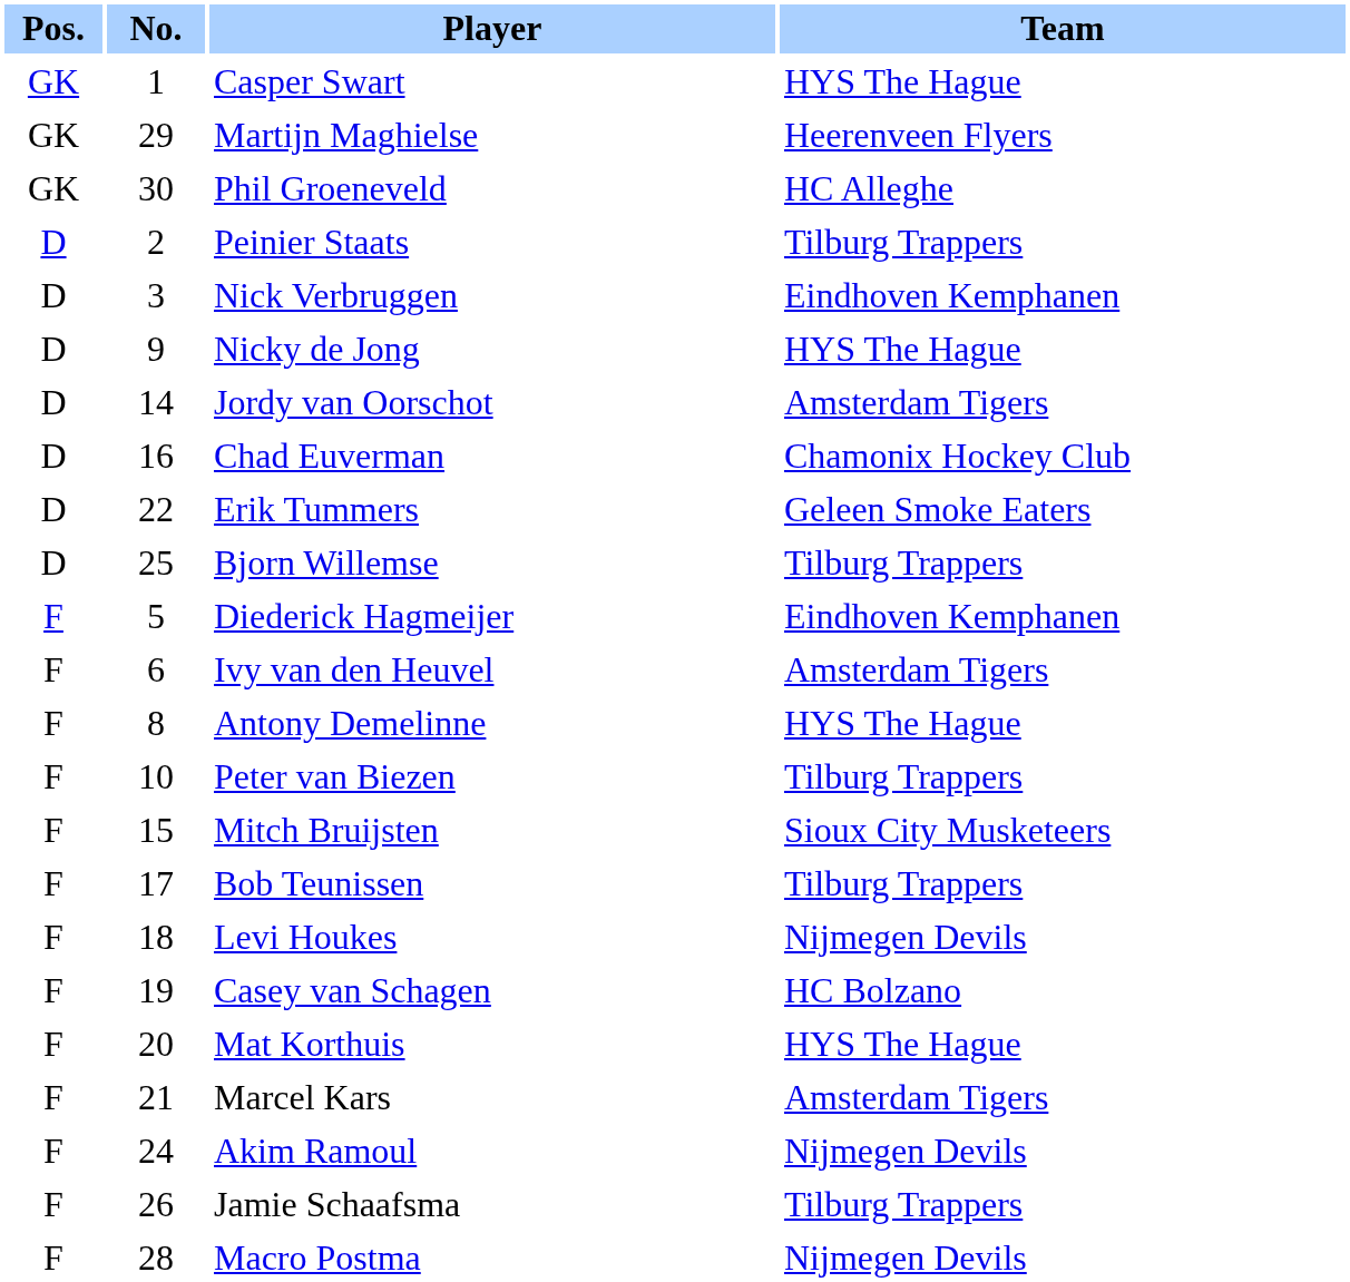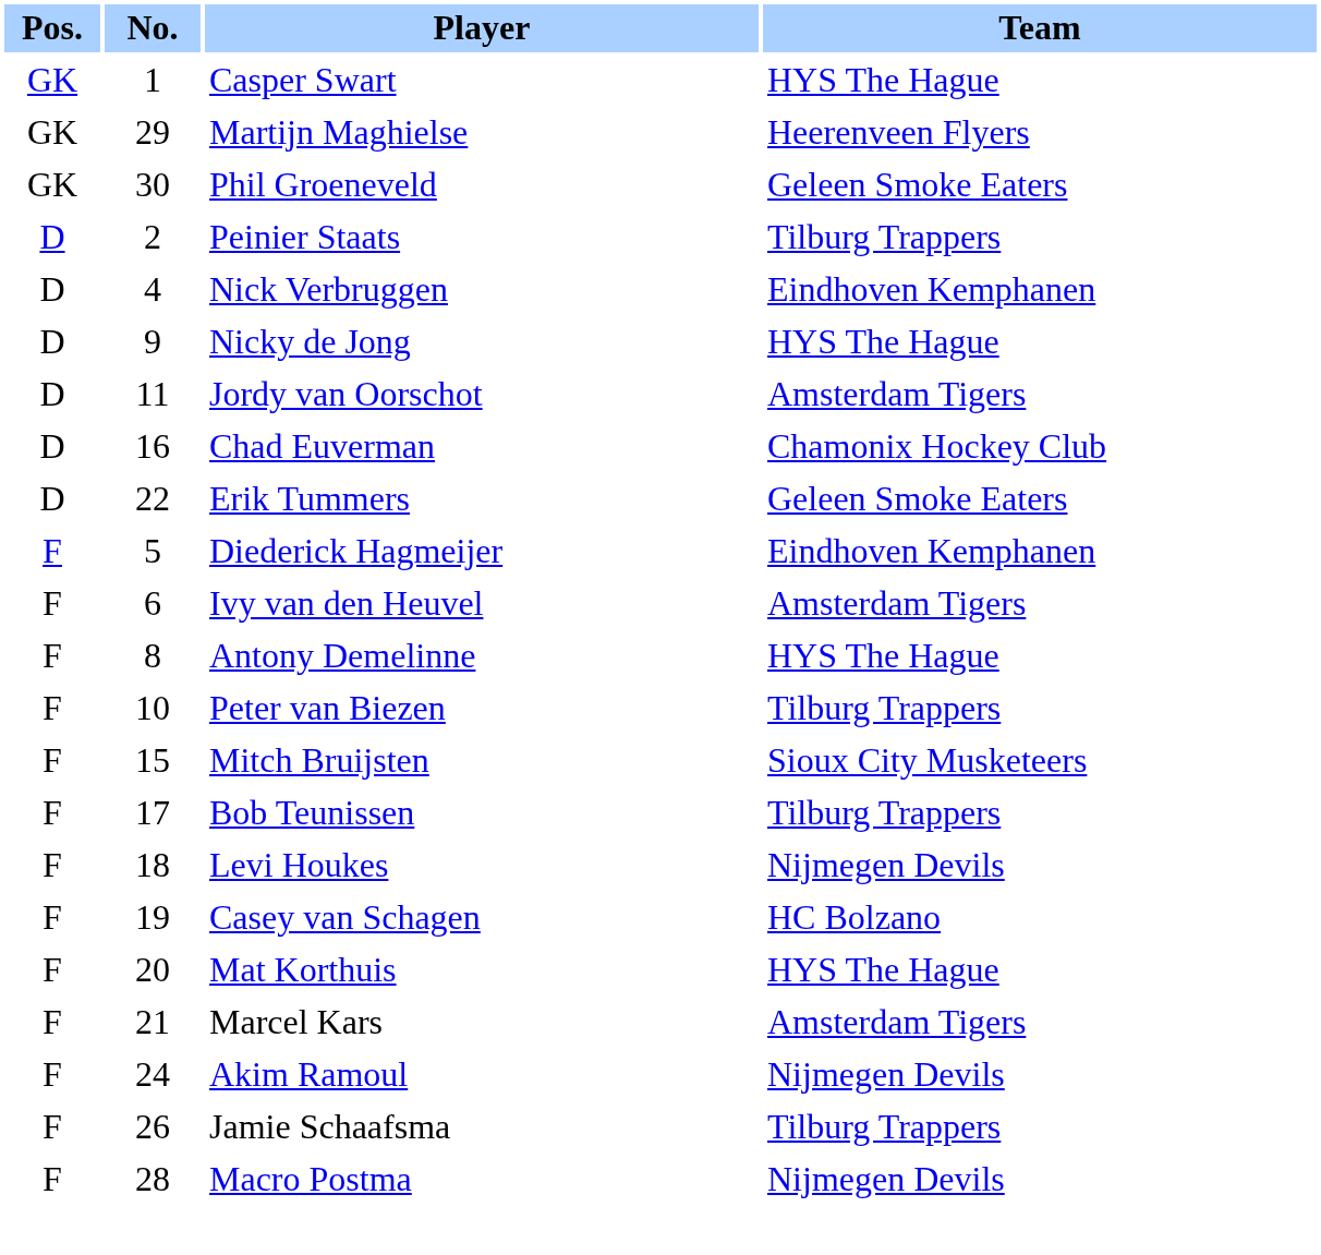 <table border="0" cellspacing="2" cellpadding="2">
 <tr bgcolor=AAD0FF>
 <th width=40>Pos.</th>
 <th width=40>No.</th>
 <th width=250>Player</th>
 <th width=250>Team</th>
 </tr>
 <tr>
 <td style="text-align:center;"><a href='#'>GK</a></td>
 <td style="text-align:center;">1</td>
 <td><a href='#'>Casper Swart</a></td>
 <td> <a href='#'>HYS The Hague</a></td>
 </tr>
 <tr>
 <td style="text-align:center;">GK</td>
 <td style="text-align:center;">29</td>
 <td><a href='#'>Martijn Maghielse</a></td>
 <td> <a href='#'>Heerenveen Flyers</a></td>
 </tr>
 <tr>
 <td style="text-align:center;">GK</td>
 <td style="text-align:center;">30</td>
 <td><a href='#'>Phil Groeneveld</a></td>
-<td> <a href='#'>HC Alleghe</a></td>
+<td> <a href='#'>Geleen Smoke Eaters</a></td>
 </tr>
 <tr>
 <td style="text-align:center;"><a href='#'>D</a></td>
 <td style="text-align:center;">2</td>
 <td><a href='#'>Peinier Staats</a></td>
 <td> <a href='#'>Tilburg Trappers</a></td>
 </tr>
 <tr>
 <td style="text-align:center;">D</td>
-<td style="text-align:center;">3</td>
+<td style="text-align:center;">4</td>
 <td><a href='#'>Nick Verbruggen</a></td>
 <td> <a href='#'>Eindhoven Kemphanen</a></td>
 </tr>
 <tr>
 <td style="text-align:center;">D</td>
 <td style="text-align:center;">9</td>
 <td><a href='#'>Nicky de Jong</a></td>
 <td> <a href='#'>HYS The Hague</a></td>
 </tr>
 <tr>
 <td style="text-align:center;">D</td>
-<td style="text-align:center;">14</td>
+<td style="text-align:center;">11</td>
 <td><a href='#'>Jordy van Oorschot</a></td>
 <td> <a href='#'>Amsterdam Tigers</a></td>
 </tr>
 <tr>
 <td style="text-align:center;">D</td>
 <td style="text-align:center;">16</td>
 <td><a href='#'>Chad Euverman</a></td>
 <td> <a href='#'>Chamonix Hockey Club</a></td>
 </tr>
 <tr>
 <td style="text-align:center;">D</td>
 <td style="text-align:center;">22</td>
 <td><a href='#'>Erik Tummers</a></td>
 <td> <a href='#'>Geleen Smoke Eaters</a></td>
-</tr>
-<tr>
-<td style="text-align:center;">D</td>
-<td style="text-align:center;">25</td>
-<td><a href='#'>Bjorn Willemse</a></td>
-<td> <a href='#'>Tilburg Trappers</a></td>
 </tr>
 <tr>
 <td style="text-align:center;"><a href='#'>F</a></td>
 <td style="text-align:center;">5</td>
 <td><a href='#'>Diederick Hagmeijer</a></td>
 <td> <a href='#'>Eindhoven Kemphanen</a></td>
 </tr>
 <tr>
 <td style="text-align:center;">F</td>
 <td style="text-align:center;">6</td>
 <td><a href='#'>Ivy van den Heuvel</a></td>
 <td> <a href='#'>Amsterdam Tigers</a></td>
 </tr>
 <tr>
 <td style="text-align:center;">F</td>
 <td style="text-align:center;">8</td>
 <td><a href='#'>Antony Demelinne</a></td>
 <td> <a href='#'>HYS The Hague</a></td>
 </tr>
 <tr>
 <td style="text-align:center;">F</td>
 <td style="text-align:center;">10</td>
 <td><a href='#'>Peter van Biezen</a></td>
 <td> <a href='#'>Tilburg Trappers</a></td>
 </tr>
 <tr>
 <td style="text-align:center;">F</td>
 <td style="text-align:center;">15</td>
 <td><a href='#'>Mitch Bruijsten</a></td>
 <td> <a href='#'>Sioux City Musketeers</a></td>
 </tr>
 <tr>
 <td style="text-align:center;">F</td>
 <td style="text-align:center;">17</td>
 <td><a href='#'>Bob Teunissen</a></td>
 <td> <a href='#'>Tilburg Trappers</a></td>
 </tr>
 <tr>
 <td style="text-align:center;">F</td>
 <td style="text-align:center;">18</td>
 <td><a href='#'>Levi Houkes</a></td>
 <td> <a href='#'>Nijmegen Devils</a></td>
 </tr>
 <tr>
 <td style="text-align:center;">F</td>
 <td style="text-align:center;">19</td>
 <td><a href='#'>Casey van Schagen</a></td>
 <td> <a href='#'>HC Bolzano</a></td>
 </tr>
 <tr>
 <td style="text-align:center;">F</td>
 <td style="text-align:center;">20</td>
 <td><a href='#'>Mat Korthuis</a></td>
 <td> <a href='#'>HYS The Hague</a></td>
 </tr>
 <tr>
 <td style="text-align:center;">F</td>
 <td style="text-align:center;">21</td>
 <td>Marcel Kars</td>
 <td> <a href='#'>Amsterdam Tigers</a></td>
 </tr>
 <tr>
 <td style="text-align:center;">F</td>
 <td style="text-align:center;">24</td>
 <td><a href='#'>Akim Ramoul</a></td>
 <td> <a href='#'>Nijmegen Devils</a></td>
 </tr>
 <tr>
 <td style="text-align:center;">F</td>
 <td style="text-align:center;">26</td>
 <td>Jamie Schaafsma</td>
 <td> <a href='#'>Tilburg Trappers</a></td>
 </tr>
 <tr>
 <td style="text-align:center;">F</td>
 <td style="text-align:center;">28</td>
 <td><a href='#'>Macro Postma</a></td>
 <td> <a href='#'>Nijmegen Devils</a></td>
 </tr>
 </table>
